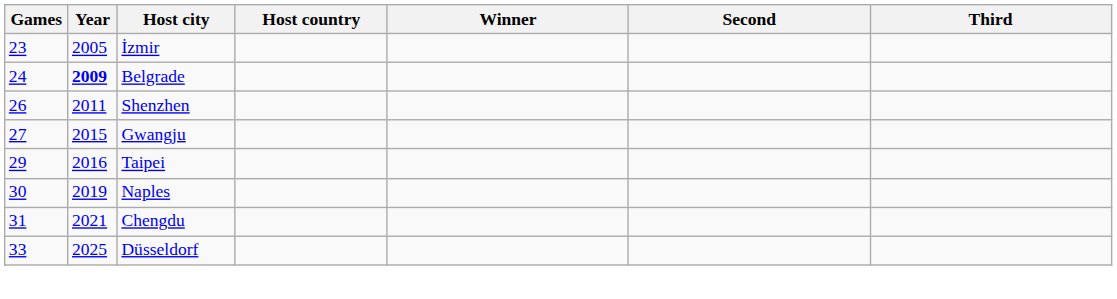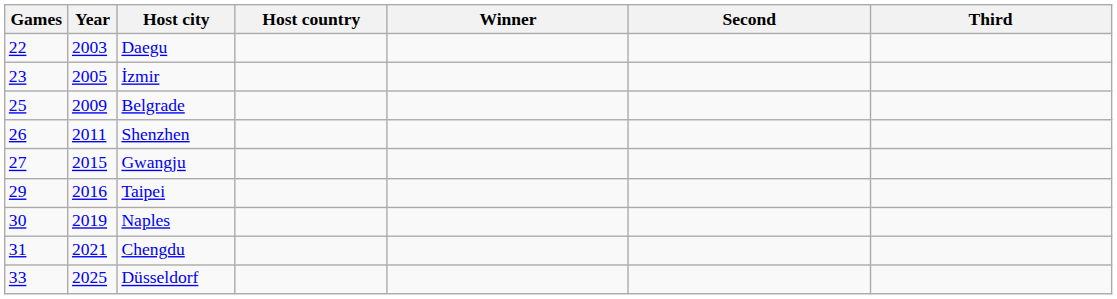 <table class=wikitable style=font-size:80%;>
 <tr>
 <th width=40>Games</th>
 <th width=30>Year</th>
 <th width=80>Host city</th>
 <th width=105>Host country</th>
 <th width=170>Winner</th>
 <th width=170>Second</th>
 <th width=170>Third</th>
 </tr>
 <tr>
+<td><a href='#'>22</a></td>
+<td><a href='#'>2003</a></td>
+<td><a href='#'>Daegu</a></td>
+<td></td>
+<td></td>
+<td></td>
+<td></td>
+</tr>
+<tr>
 <td><a href='#'>23</a></td>
 <td><a href='#'>2005</a></td>
 <td><a href='#'>İzmir</a></td>
 <td></td>
 <td></td>
 <td></td>
 <td></td>
 </tr>
 <tr>
-<td><a href='#'>24</a></td>
-<td><strong><a href='#'>2009</a></strong></td>
+<td><a href='#'>25</a></td>
+<td><a href='#'>2009</a></td>
 <td><a href='#'>Belgrade</a></td>
 <td></td>
 <td></td>
 <td></td>
 <td></td>
 </tr>
 <tr>
 <td><a href='#'>26</a></td>
 <td><a href='#'>2011</a></td>
 <td><a href='#'>Shenzhen</a></td>
 <td></td>
 <td></td>
 <td></td>
 <td></td>
 </tr>
 <tr>
 <td><a href='#'>27</a></td>
 <td><a href='#'>2015</a></td>
 <td><a href='#'>Gwangju</a></td>
 <td></td>
 <td></td>
 <td></td>
 <td></td>
 </tr>
 <tr>
 <td><a href='#'>29</a></td>
 <td><a href='#'>2016</a></td>
 <td><a href='#'>Taipei</a></td>
 <td></td>
 <td></td>
 <td></td>
 <td></td>
 </tr>
 <tr>
 <td><a href='#'>30</a></td>
 <td><a href='#'>2019</a></td>
 <td><a href='#'>Naples</a></td>
 <td></td>
 <td></td>
 <td></td>
 <td></td>
 </tr>
 <tr>
 <td><a href='#'>31</a></td>
 <td><a href='#'>2021</a></td>
 <td><a href='#'>Chengdu</a></td>
 <td></td>
 <td></td>
 <td></td>
 <td></td>
 </tr>
 <tr>
 <td><a href='#'>33</a></td>
 <td><a href='#'>2025</a></td>
 <td><a href='#'>Düsseldorf</a></td>
 <td></td>
 <td></td>
 <td></td>
 <td></td>
 </tr>
 </table>
